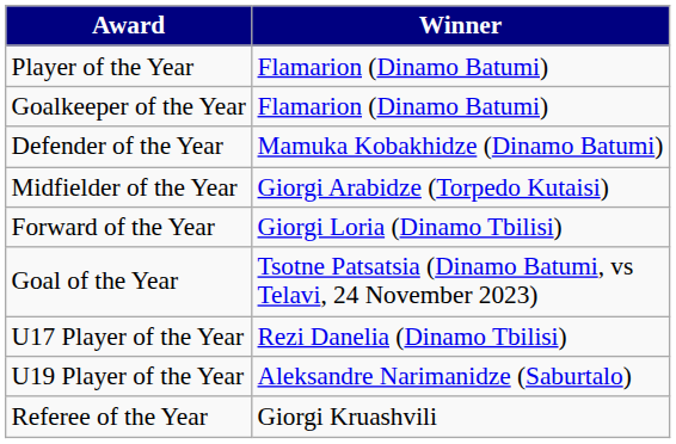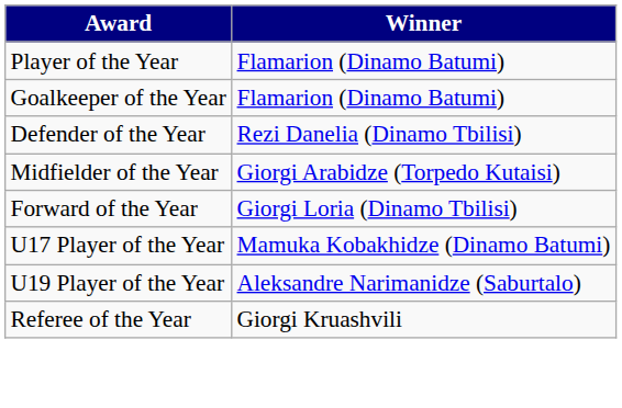 <table class="wikitable">
 <tr>
 <th style="background-color: navy; color: white;">Award</th>
 <th style="background-color: navy; color: white;">Winner</th>
 </tr>
 <tr>
 <td>Player of the Year</td>
 <td><a href='#'>Flamarion</a> (<a href='#'>Dinamo Batumi</a>)</td>
 </tr>
 <tr>
 <td>Goalkeeper of the Year</td>
 <td><a href='#'>Flamarion</a> (<a href='#'>Dinamo Batumi</a>)</td>
 </tr>
 <tr>
 <td>Defender of the Year</td>
-<td><a href='#'>Mamuka Kobakhidze</a> (<a href='#'>Dinamo Batumi</a>)</td>
+<td><a href='#'>Rezi Danelia</a> (<a href='#'>Dinamo Tbilisi</a>)</td>
 </tr>
 <tr>
 <td>Midfielder of the Year</td>
 <td><a href='#'>Giorgi Arabidze</a> (<a href='#'>Torpedo Kutaisi</a>)</td>
 </tr>
 <tr>
 <td>Forward of the Year</td>
 <td><a href='#'>Giorgi Loria</a> (<a href='#'>Dinamo Tbilisi</a>)</td>
 </tr>
 <tr>
-<td>Goal of the Year</td>
-<td><a href='#'>Tsotne Patsatsia</a> (<a href='#'>Dinamo Batumi</a>, vs <br> <a href='#'>Telavi</a>, 24 November 2023)</td>
-</tr>
-<tr>
 <td>U17 Player of the Year</td>
-<td><a href='#'>Rezi Danelia</a> (<a href='#'>Dinamo Tbilisi</a>)</td>
+<td><a href='#'>Mamuka Kobakhidze</a> (<a href='#'>Dinamo Batumi</a>)</td>
 </tr>
 <tr>
 <td>U19 Player of the Year</td>
 <td><a href='#'>Aleksandre Narimanidze</a> (<a href='#'>Saburtalo</a>)</td>
 </tr>
 <tr>
 <td>Referee of the Year</td>
 <td>Giorgi Kruashvili</td>
 </tr>
 </table>
